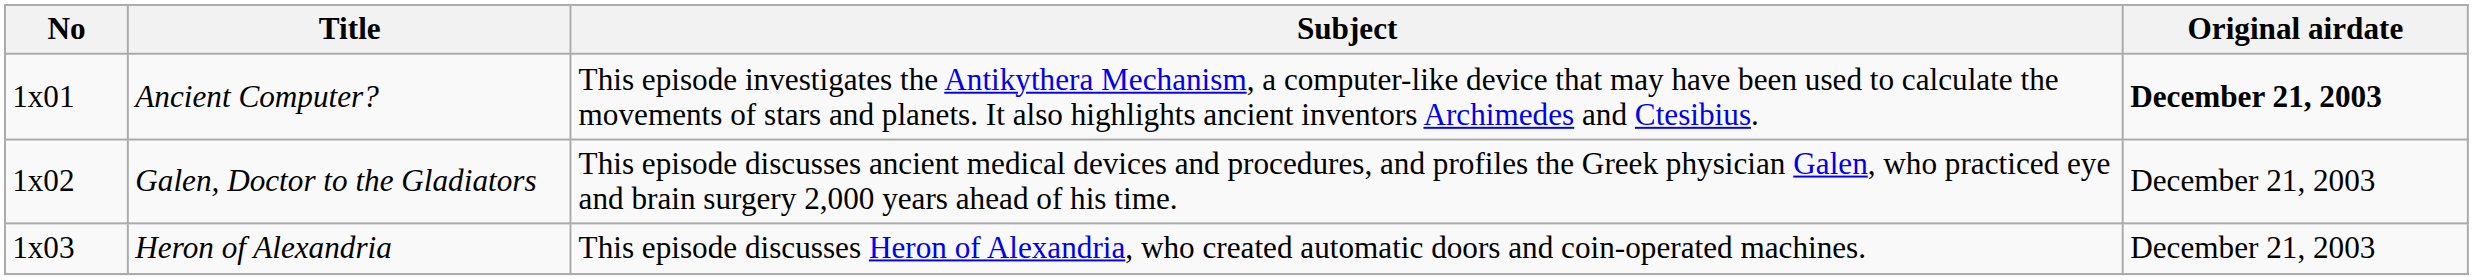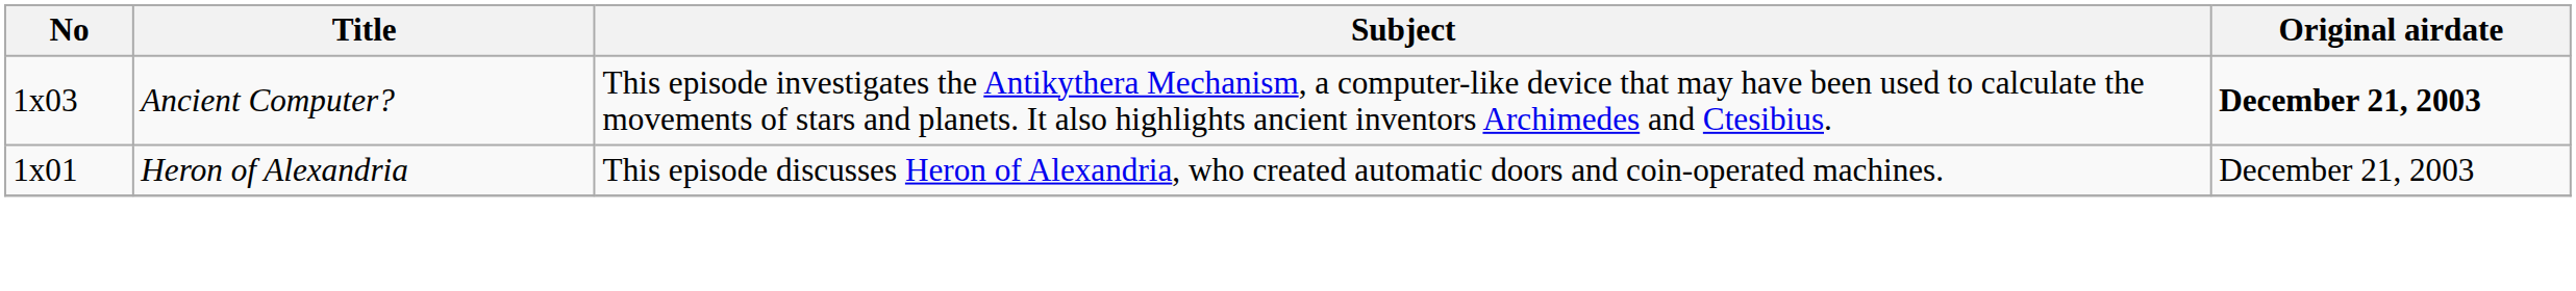 <table class="wikitable" width=100%>
 <tr>
 <th width=5%>No</th>
 <th width=18%>Title</th>
 <th width=63%>Subject</th>
 <th width=14%>Original airdate</th>
 </tr>
 <tr>
-<td>1x01</td>
+<td>1x03</td>
 <td><em>Ancient Computer?</em></td>
 <td>This episode investigates the <a href='#'>Antikythera Mechanism</a>, a computer-like device that may have been used to calculate the movements of stars and planets. It also highlights ancient inventors <a href='#'>Archimedes</a> and <a href='#'>Ctesibius</a>.</td>
 <td><strong>December 21, 2003</strong></td>
 </tr>
 <tr>
-<td>1x02</td>
-<td><em>Galen, Doctor to the Gladiators</em></td>
-<td>This episode discusses ancient medical devices and procedures, and profiles the Greek physician <a href='#'>Galen</a>, who practiced eye and brain surgery 2,000 years ahead of his time.</td>
-<td>December 21, 2003</td>
-</tr>
-<tr>
-<td>1x03</td>
+<td>1x01</td>
 <td><em>Heron of Alexandria</em></td>
 <td>This episode discusses <a href='#'>Heron of Alexandria</a>, who created automatic doors and coin-operated machines.</td>
 <td>December 21, 2003</td>
 </tr>
 <tr>
 </tr>
 </table>
